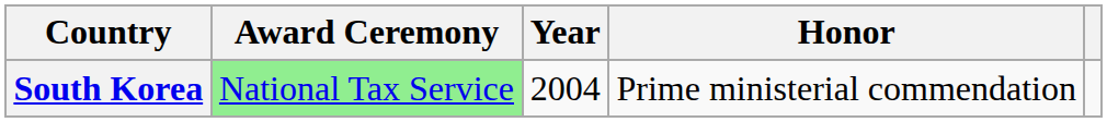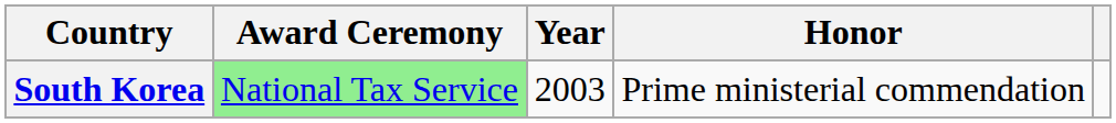 <table class="wikitable plainrowheaders sortable">
 <tr>
 <th scope="col">Country</th>
 <th>Award Ceremony</th>
 <th scope="col">Year</th>
 <th scope="col">Honor</th>
 <th class="unsortable" scope="col"></th>
 </tr>
 <tr>
 <th scope="row"><a href='#'>South Korea</a></th>
 <td style="background: lightgreen;"><a href='#'>National Tax Service</a></td>
-<td style="text-align:center">2004</td>
+<td style="text-align:center">2003</td>
 <td>Prime ministerial commendation</td>
 <td style="text-align:center"></td>
 </tr>
 </table>
